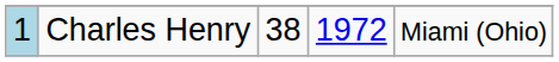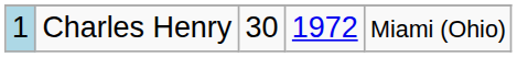 <table class="wikitable">
 <tr>
 </tr>
 <tr>
 <td style="background: lightblue;">1</td>
 <td>Charles Henry</td>
-<td>38</td>
+<td>30</td>
 <td><a href='#'>1972</a></td>
 <td style="font-size:80%;">Miami (Ohio)</td>
 </tr>
 </table>
